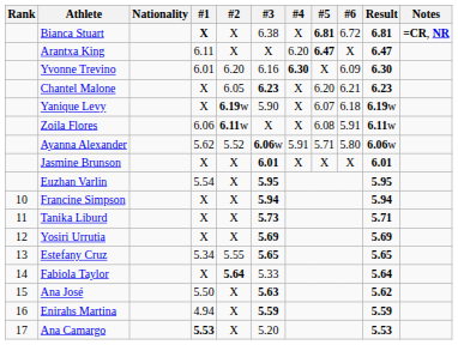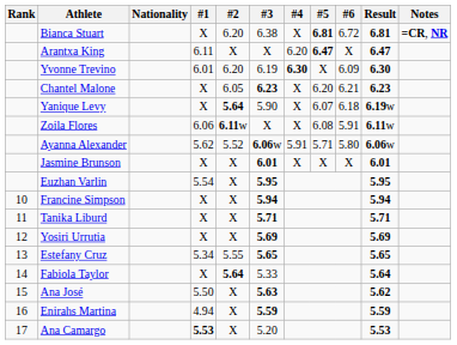 <table class="wikitable sortable" style="text-align:center">
 <tr>
 <th>Rank</th>
 <th>Athlete</th>
 <th>Nationality</th>
 <th>#1</th>
 <th>#2</th>
 <th>#3</th>
 <th>#4</th>
 <th>#5</th>
 <th>#6</th>
 <th>Result</th>
 <th>Notes</th>
 </tr>
 <tr>
 <td></td>
 <td align=left><a href='#'>Bianca Stuart</a></td>
 <td align=left></td>
-<td><strong>X</strong></td>
 <td>X</td>
+<td>6.20</td>
 <td>6.38</td>
 <td>X</td>
 <td><strong>6.81</strong></td>
 <td>6.72</td>
 <td><strong>6.81</strong></td>
 <td><strong>=CR</strong>, <strong><a href='#'>NR</a></strong></td>
 </tr>
 <tr>
 <td></td>
 <td align=left><a href='#'>Arantxa King</a></td>
 <td align=left></td>
 <td>6.11</td>
 <td>X</td>
 <td>X</td>
 <td>6.20</td>
 <td><strong>6.47</strong></td>
 <td>X</td>
 <td><strong>6.47</strong></td>
 <td></td>
 </tr>
 <tr>
 <td></td>
 <td align=left><a href='#'>Yvonne Trevino</a></td>
 <td align=left></td>
 <td>6.01</td>
 <td>6.20</td>
-<td>6.16</td>
+<td>6.19</td>
 <td><strong>6.30</strong></td>
 <td>X</td>
 <td>6.09</td>
 <td><strong>6.30</strong></td>
 <td></td>
 </tr>
 <tr>
 <td></td>
 <td align=left><a href='#'>Chantel Malone</a></td>
 <td align=left></td>
 <td>X</td>
 <td>6.05</td>
 <td><strong>6.23</strong></td>
 <td>X</td>
 <td>6.20</td>
 <td>6.21</td>
 <td><strong>6.23</strong></td>
 <td></td>
 </tr>
 <tr>
 <td></td>
 <td align=left><a href='#'>Yanique Levy</a></td>
 <td align=left></td>
 <td>X</td>
-<td><strong>6.19</strong>w</td>
+<td><strong>5.64</strong></td>
 <td>5.90</td>
 <td>X</td>
 <td>6.07</td>
 <td>6.18</td>
 <td><strong>6.19</strong>w</td>
 <td></td>
 </tr>
 <tr>
 <td></td>
 <td align=left><a href='#'>Zoila Flores</a></td>
 <td align=left></td>
 <td>6.06</td>
 <td><strong>6.11</strong>w</td>
 <td>X</td>
 <td>X</td>
 <td>6.08</td>
 <td>5.91</td>
 <td><strong>6.11</strong>w</td>
 <td></td>
 </tr>
 <tr>
 <td></td>
 <td align=left><a href='#'>Ayanna Alexander</a></td>
 <td align=left></td>
 <td>5.62</td>
 <td>5.52</td>
 <td><strong>6.06</strong>w</td>
 <td>5.91</td>
 <td>5.71</td>
 <td>5.80</td>
 <td><strong>6.06</strong>w</td>
 <td></td>
 </tr>
 <tr>
 <td></td>
 <td align=left><a href='#'>Jasmine Brunson</a></td>
 <td align=left></td>
 <td>X</td>
 <td>X</td>
 <td><strong>6.01</strong></td>
 <td>X</td>
 <td>X</td>
 <td>X</td>
 <td><strong>6.01</strong></td>
 <td></td>
 </tr>
 <tr>
 <td></td>
 <td align=left><a href='#'>Euzhan Varlin</a></td>
 <td align=left></td>
 <td>5.54</td>
 <td>X</td>
 <td><strong>5.95</strong></td>
 <td colspan=3></td>
 <td><strong>5.95</strong></td>
 <td></td>
 </tr>
 <tr>
 <td>10</td>
 <td align=left><a href='#'>Francine Simpson</a></td>
 <td align=left></td>
 <td>X</td>
 <td>X</td>
 <td><strong>5.94</strong></td>
 <td colspan=3></td>
 <td><strong>5.94</strong></td>
 <td></td>
 </tr>
 <tr>
 <td>11</td>
 <td align=left><a href='#'>Tanika Liburd</a></td>
 <td align=left></td>
 <td>X</td>
 <td>X</td>
-<td><strong>5.73</strong></td>
+<td><strong>5.71</strong></td>
 <td colspan=3></td>
 <td><strong>5.71</strong></td>
 <td></td>
 </tr>
 <tr>
 <td>12</td>
 <td align=left><a href='#'>Yosiri Urrutia</a></td>
 <td align=left></td>
 <td>X</td>
 <td>X</td>
 <td><strong>5.69</strong></td>
 <td colspan=3></td>
 <td><strong>5.69</strong></td>
 <td></td>
 </tr>
 <tr>
 <td>13</td>
 <td align=left><a href='#'>Estefany Cruz</a></td>
 <td align=left></td>
 <td>5.34</td>
 <td>5.55</td>
 <td><strong>5.65</strong></td>
 <td colspan=3></td>
 <td><strong>5.65</strong></td>
 <td></td>
 </tr>
 <tr>
 <td>14</td>
 <td align=left><a href='#'>Fabiola Taylor</a></td>
 <td align=left></td>
 <td>X</td>
 <td><strong>5.64</strong></td>
 <td>5.33</td>
 <td colspan=3></td>
 <td><strong>5.64</strong></td>
 <td></td>
 </tr>
 <tr>
 <td>15</td>
 <td align=left><a href='#'>Ana José</a></td>
 <td align=left></td>
 <td>5.50</td>
 <td>X</td>
 <td><strong>5.63</strong></td>
 <td colspan=3></td>
 <td><strong>5.62</strong></td>
 <td></td>
 </tr>
 <tr>
 <td>16</td>
 <td align=left><a href='#'>Enirahs Martina</a></td>
 <td align=left></td>
 <td>4.94</td>
 <td>X</td>
 <td><strong>5.59</strong></td>
 <td colspan=3></td>
 <td><strong>5.59</strong></td>
 <td></td>
 </tr>
 <tr>
 <td>17</td>
 <td align=left><a href='#'>Ana Camargo</a></td>
 <td align=left></td>
 <td><strong>5.53</strong></td>
 <td>X</td>
 <td>5.20</td>
 <td colspan=3></td>
 <td><strong>5.53</strong></td>
 <td></td>
 </tr>
 </table>
